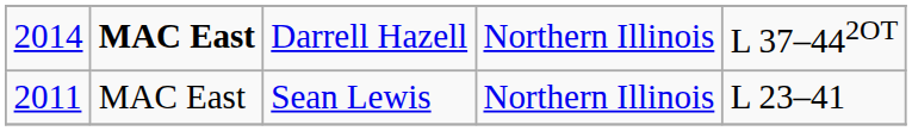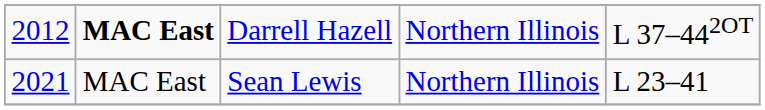 <table class="wikitable">
 <tr>
 </tr>
 <tr>
-<td><a href='#'>2014</a></td>
+<td><a href='#'>2012</a></td>
 <td><strong>MAC East</strong></td>
 <td><a href='#'>Darrell Hazell</a></td>
 <td><a href='#'>Northern Illinois</a></td>
 <td>L 37–44<sup>2OT</sup></td>
 </tr>
 <tr>
-<td><a href='#'>2011</a></td>
+<td><a href='#'>2021</a></td>
 <td>MAC East</td>
 <td><a href='#'>Sean Lewis</a></td>
 <td><a href='#'>Northern Illinois</a></td>
 <td>L 23–41</td>
 </tr>
 <tr>
 </tr>
 </table>
